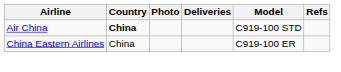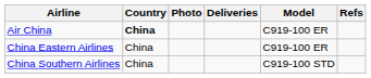 <table class="wikitable sortable">
 <tr>
 <th>Airline</th>
 <th>Country</th>
 <th>Photo</th>
 <th>Deliveries</th>
 <th>Model</th>
 <th class="unsortable">Refs</th>
 </tr>
 <tr>
 <td><a href='#'>Air China</a></td>
 <td><strong>China</strong></td>
 <td></td>
 <td></td>
-<td>C919-100 STD</td>
+<td>C919-100 ER</td>
 <td></td>
 </tr>
 <tr>
 <td><a href='#'>China Eastern Airlines</a></td>
 <td>China</td>
 <td></td>
 <td></td>
 <td>C919-100 ER</td>
 <td></td>
 </tr>
+<tr>
+<td><a href='#'>China Southern Airlines</a></td>
+<td>China</td>
+<td></td>
+<td></td>
+<td>C919-100 STD</td>
+<td></td>
+</tr>
 </table>
